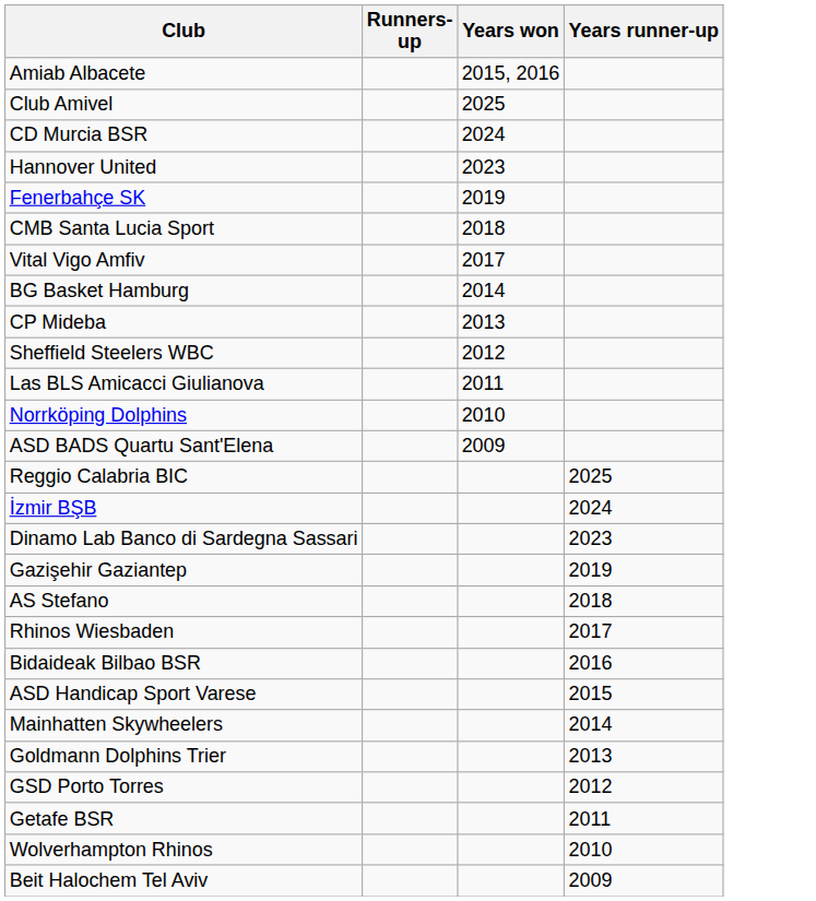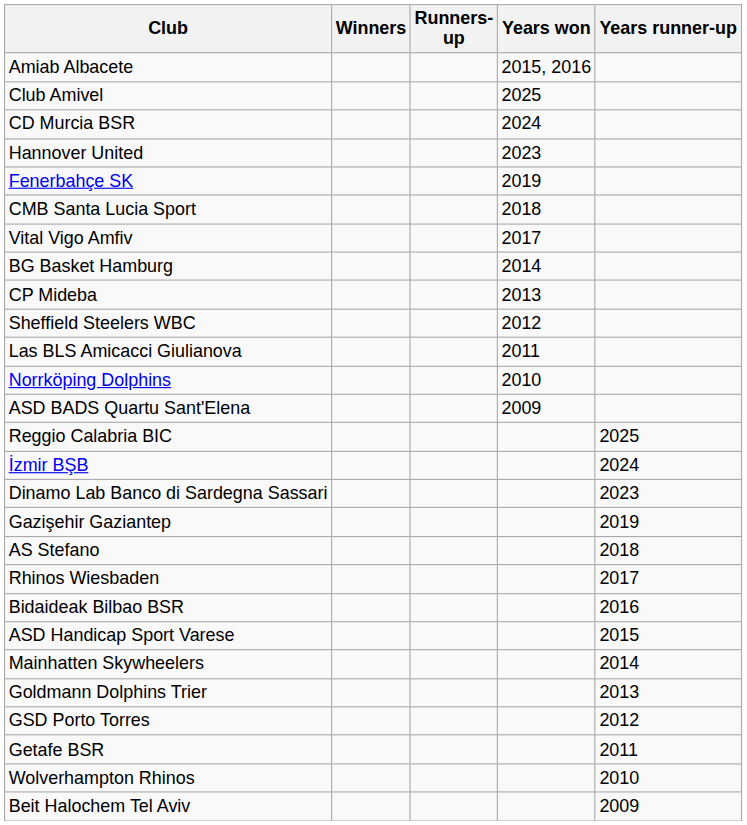 <table class="wikitable">
 <tr>
 <th>Club</th>
+<th>Winners</th>
 <th width=50>Runners-up</th>
 <th>Years won</th>
 <th>Years runner-up</th>
 </tr>
 <tr>
 <td> Amiab Albacete</td>
 <td></td>
+<td></td>
 <td>2015, 2016</td>
 <td></td>
 </tr>
 <tr>
 <td> Club Amivel</td>
+<td></td>
 <td></td>
 <td>2025</td>
 <td></td>
 </tr>
 <tr>
 <td> CD Murcia BSR</td>
 <td></td>
+<td></td>
 <td>2024</td>
 <td></td>
 </tr>
 <tr>
 <td> Hannover United</td>
+<td></td>
 <td></td>
 <td>2023</td>
 <td></td>
 </tr>
 <tr>
 <td> <a href='#'>Fenerbahçe SK</a></td>
 <td></td>
+<td></td>
 <td>2019</td>
 <td></td>
 </tr>
 <tr>
 <td> CMB Santa Lucia Sport</td>
+<td></td>
 <td></td>
 <td>2018</td>
 <td></td>
 </tr>
 <tr>
 <td> Vital Vigo Amfiv</td>
 <td></td>
+<td></td>
 <td>2017</td>
 <td></td>
 </tr>
 <tr>
 <td> BG Basket Hamburg</td>
+<td></td>
 <td></td>
 <td>2014</td>
 <td></td>
 </tr>
 <tr>
 <td> CP Mideba</td>
 <td></td>
+<td></td>
 <td>2013</td>
 <td></td>
 </tr>
 <tr>
 <td> Sheffield Steelers WBC</td>
+<td></td>
 <td></td>
 <td>2012</td>
 <td></td>
 </tr>
 <tr>
 <td> Las BLS Amicacci Giulianova</td>
 <td></td>
+<td></td>
 <td>2011</td>
 <td></td>
 </tr>
 <tr>
 <td> <a href='#'>Norrköping Dolphins</a></td>
 <td></td>
+<td></td>
 <td>2010</td>
 <td></td>
 </tr>
 <tr>
 <td> ASD BADS Quartu Sant'Elena</td>
+<td></td>
 <td></td>
 <td>2009</td>
 <td></td>
 </tr>
 <tr>
 <td> Reggio Calabria BIC</td>
 <td></td>
 <td></td>
+<td></td>
 <td>2025</td>
 </tr>
 <tr>
 <td> <a href='#'>İzmir BŞB</a></td>
+<td></td>
 <td></td>
 <td></td>
 <td>2024</td>
 </tr>
 <tr>
 <td> Dinamo Lab Banco di Sardegna Sassari</td>
 <td></td>
 <td></td>
+<td></td>
 <td>2023</td>
 </tr>
 <tr>
 <td> Gazişehir Gaziantep</td>
+<td></td>
 <td></td>
 <td></td>
 <td>2019</td>
 </tr>
 <tr>
 <td> AS Stefano</td>
 <td></td>
 <td></td>
+<td></td>
 <td>2018</td>
 </tr>
 <tr>
 <td> Rhinos Wiesbaden</td>
+<td></td>
 <td></td>
 <td></td>
 <td>2017</td>
 </tr>
 <tr>
 <td> Bidaideak Bilbao BSR</td>
 <td></td>
 <td></td>
+<td></td>
 <td>2016</td>
 </tr>
 <tr>
 <td> ASD Handicap Sport Varese</td>
+<td></td>
 <td></td>
 <td></td>
 <td>2015</td>
 </tr>
 <tr>
 <td> Mainhatten Skywheelers</td>
 <td></td>
 <td></td>
+<td></td>
 <td>2014</td>
 </tr>
 <tr>
 <td> Goldmann Dolphins Trier</td>
+<td></td>
 <td></td>
 <td></td>
 <td>2013</td>
 </tr>
 <tr>
 <td> GSD Porto Torres</td>
 <td></td>
 <td></td>
+<td></td>
 <td>2012</td>
 </tr>
 <tr>
 <td> Getafe BSR</td>
+<td></td>
 <td></td>
 <td></td>
 <td>2011</td>
 </tr>
 <tr>
 <td> Wolverhampton Rhinos</td>
 <td></td>
 <td></td>
+<td></td>
 <td>2010</td>
 </tr>
 <tr>
 <td> Beit Halochem Tel Aviv</td>
 <td></td>
 <td></td>
+<td></td>
 <td>2009</td>
 </tr>
 </table>
